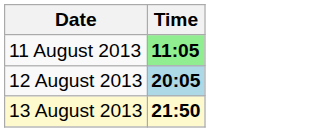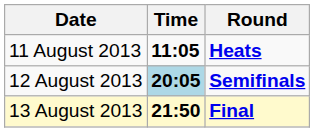 <table class="wikitable">
 <tr>
 <th>Date</th>
 <th>Time</th>
+<th>Round</th>
 </tr>
 <tr>
 <td>11 August 2013</td>
-<td style="background: lightgreen;"><strong>11:05</strong></td>
+<td><strong>11:05</strong></td>
+<td><strong><a href='#'>Heats</a></strong></td>
 </tr>
 <tr>
 <td>12 August 2013</td>
 <td style="background: lightblue;"><strong>20:05</strong></td>
+<td><strong><a href='#'>Semifinals</a></strong></td>
 </tr>
 <tr style=background:lemonchiffon>
 <td>13 August 2013</td>
 <td><strong>21:50</strong></td>
+<td><strong><a href='#'>Final</a></strong></td>
 </tr>
 </table>
